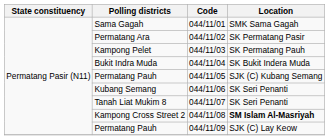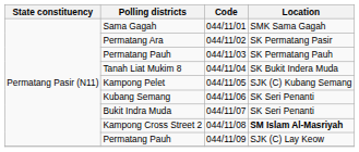 <table class="wikitable sortable mw-collapsible" style="white-space:nowrap;font-size:85%">
 <tr>
 <th>State constituency</th>
 <th>Polling districts</th>
 <th>Code</th>
 <th>Location</th>
 </tr>
 <tr>
 <td rowspan="9">Permatang Pasir (N11)</td>
 <td>Sama Gagah</td>
 <td>044/11/01</td>
 <td>SMK Sama Gagah</td>
 </tr>
 <tr>
 <td>Permatang Ara</td>
 <td>044/11/02</td>
 <td>SK Permatang Pasir</td>
 </tr>
 <tr>
-<td>Kampong Pelet</td>
+<td>Permatang Pauh</td>
 <td>044/11/03</td>
 <td>SK Permatang Pauh</td>
 </tr>
 <tr>
-<td>Bukit Indra Muda</td>
+<td>Tanah Liat Mukim 8</td>
 <td>044/11/04</td>
 <td>SK Bukit Indera Muda</td>
 </tr>
 <tr>
-<td>Permatang Pauh</td>
+<td>Kampong Pelet</td>
 <td>044/11/05</td>
 <td>SJK (C) Kubang Semang</td>
 </tr>
 <tr>
 <td>Kubang Semang</td>
 <td>044/11/06</td>
 <td>SK Seri Penanti</td>
 </tr>
 <tr>
-<td>Tanah Liat Mukim 8</td>
+<td>Bukit Indra Muda</td>
 <td>044/11/07</td>
 <td>SK Seri Penanti</td>
 </tr>
 <tr>
 <td>Kampong Cross Street 2</td>
 <td>044/11/08</td>
 <td><strong>SM Islam Al-Masriyah</strong></td>
 </tr>
 <tr>
 <td>Permatang Pauh</td>
 <td>044/11/09</td>
 <td>SJK (C) Lay Keow</td>
 </tr>
 <tr>
 </tr>
 </table>
